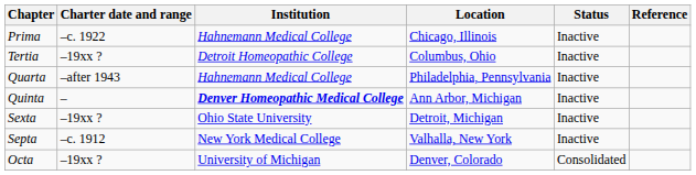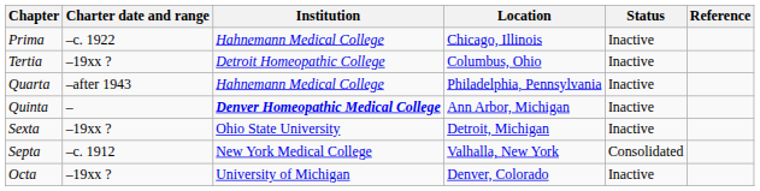 <table class="sortable wikitable">
 <tr>
 <th>Chapter</th>
 <th>Charter date and range</th>
 <th>Institution</th>
 <th>Location</th>
 <th>Status</th>
 <th>Reference</th>
 </tr>
 <tr>
 <td><em>Prima</em></td>
 <td>–c. 1922</td>
 <td><em><a href='#'>Hahnemann Medical College</a></em></td>
 <td><a href='#'>Chicago, Illinois</a></td>
 <td>Inactive</td>
 <td></td>
 </tr>
 <tr>
 <td><em>Tertia</em></td>
 <td>–19xx ?</td>
 <td><em><a href='#'>Detroit Homeopathic College</a></em></td>
 <td><a href='#'>Columbus, Ohio</a></td>
 <td>Inactive</td>
 <td></td>
 </tr>
 <tr>
 <td><em>Quarta</em></td>
 <td>–after 1943</td>
 <td><em><a href='#'>Hahnemann Medical College</a></em></td>
 <td><a href='#'>Philadelphia, Pennsylvania</a></td>
 <td>Inactive</td>
 <td></td>
 </tr>
 <tr>
 <td><em>Quinta</em></td>
 <td>–</td>
 <td><strong><em><a href='#'>Denver Homeopathic Medical College</a></em></strong></td>
 <td><a href='#'>Ann Arbor, Michigan</a></td>
 <td>Inactive</td>
 <td></td>
 </tr>
 <tr>
 <td><em>Sexta</em></td>
 <td>–19xx ?</td>
 <td><a href='#'>Ohio State University</a></td>
 <td><a href='#'>Detroit, Michigan</a></td>
 <td>Inactive</td>
 <td></td>
 </tr>
 <tr>
 <td><em>Septa</em></td>
 <td>–c. 1912</td>
 <td><a href='#'>New York Medical College</a></td>
 <td><a href='#'>Valhalla, New York</a></td>
-<td>Inactive</td>
+<td>Consolidated</td>
 <td></td>
 </tr>
 <tr>
 <td><em>Octa</em></td>
 <td>–19xx ?</td>
 <td><a href='#'>University of Michigan</a></td>
 <td><a href='#'>Denver, Colorado</a></td>
-<td>Consolidated</td>
+<td>Inactive</td>
 <td></td>
 </tr>
 </table>
